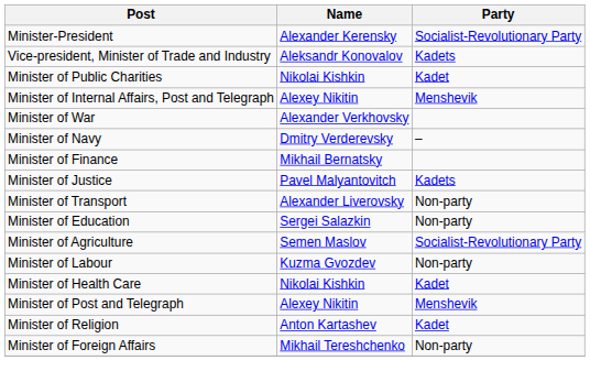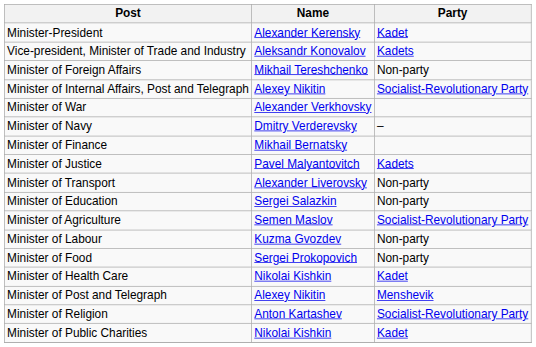 <table class="wikitable">
 <tr>
 <th>Post</th>
 <th>Name</th>
 <th>Party</th>
 </tr>
 <tr>
 <td>Minister-President</td>
 <td><a href='#'>Alexander Kerensky</a></td>
-<td><a href='#'>Socialist-Revolutionary Party</a></td>
+<td><a href='#'>Kadet</a></td>
 </tr>
 <tr>
 <td>Vice-president, Minister of Trade and Industry</td>
 <td><a href='#'>Aleksandr Konovalov</a></td>
 <td><a href='#'>Kadets</a></td>
 </tr>
 <tr>
-<td>Minister of Public Charities</td>
-<td><a href='#'>Nikolai Kishkin</a></td>
-<td><a href='#'>Kadet</a></td>
+<td>Minister of Foreign Affairs</td>
+<td><a href='#'>Mikhail Tereshchenko</a></td>
+<td>Non-party</td>
 </tr>
 <tr>
 <td>Minister of Internal Affairs, Post and Telegraph</td>
 <td><a href='#'>Alexey Nikitin</a></td>
-<td><a href='#'>Menshevik</a></td>
+<td><a href='#'>Socialist-Revolutionary Party</a></td>
 </tr>
 <tr>
 <td>Minister of War</td>
 <td><a href='#'>Alexander Verkhovsky</a></td>
 <td></td>
 </tr>
 <tr>
 <td>Minister of Navy</td>
 <td><a href='#'>Dmitry Verderevsky</a></td>
 <td>–</td>
 </tr>
 <tr>
 <td>Minister of Finance</td>
 <td><a href='#'>Mikhail Bernatsky</a></td>
 <td></td>
 </tr>
 <tr>
 <td>Minister of Justice</td>
 <td><a href='#'>Pavel Malyantovitch</a></td>
 <td><a href='#'>Kadets</a></td>
 </tr>
 <tr>
 <td>Minister of Transport</td>
 <td><a href='#'>Alexander Liverovsky</a></td>
 <td>Non-party</td>
 </tr>
 <tr>
 <td>Minister of Education</td>
 <td><a href='#'>Sergei Salazkin</a></td>
 <td>Non-party</td>
 </tr>
 <tr>
 <td>Minister of Agriculture</td>
 <td><a href='#'>Semen Maslov</a></td>
 <td><a href='#'>Socialist-Revolutionary Party</a></td>
 </tr>
 <tr>
 <td>Minister of Labour</td>
 <td><a href='#'>Kuzma Gvozdev</a></td>
 <td>Non-party</td>
 </tr>
 <tr>
+<td>Minister of Food</td>
+<td><a href='#'>Sergei Prokopovich</a></td>
+<td>Non-party</td>
+</tr>
+<tr>
 <td>Minister of Health Care</td>
 <td><a href='#'>Nikolai Kishkin</a></td>
 <td><a href='#'>Kadet</a></td>
 </tr>
 <tr>
 <td>Minister of Post and Telegraph</td>
 <td><a href='#'>Alexey Nikitin</a></td>
 <td><a href='#'>Menshevik</a></td>
 </tr>
 <tr>
 <td>Minister of Religion</td>
 <td><a href='#'>Anton Kartashev</a></td>
-<td><a href='#'>Kadet</a></td>
+<td><a href='#'>Socialist-Revolutionary Party</a></td>
 </tr>
 <tr>
-<td>Minister of Foreign Affairs</td>
-<td><a href='#'>Mikhail Tereshchenko</a></td>
-<td>Non-party</td>
+<td>Minister of Public Charities</td>
+<td><a href='#'>Nikolai Kishkin</a></td>
+<td><a href='#'>Kadet</a></td>
 </tr>
 <tr>
 </tr>
 </table>
